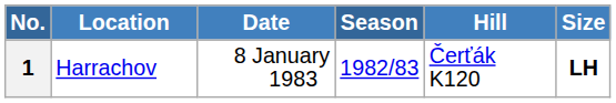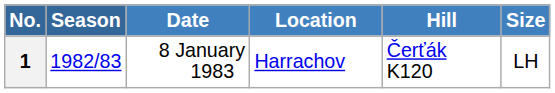 <table class="wikitable sortable" style="font-size:86%; line-height:15px; text-align:left; border:grey solid 1px; border-collapse:collapse; background:#ffffff;">
 <tr style="background:#efefef;">
 <th style="background-color:#369; color:white; width:10px;">No.</th>
+<th style="background-color:#369; color:white;  width:30px;">Season</th>
+<th style="background-color:#4180be; color:white; width:80px;">Date</th>
 <th style="background-color:#4180be; color:white; width:86px;">Location</th>
-<th style="background-color:#4180be; color:white; width:80px;">Date</th>
-<th style="background-color:#369; color:white;  width:30px;">Season</th>
 <th style="background-color:#4180be; color:white; width:77px;">Hill</th>
 <th style="background-color:#4180be; color:white; width:25px;">Size</th>
 </tr>
 <tr>
 <th scope=row style="text-align:center;">1</th>
+<td align=center><a href='#'>1982/83</a></td>
+<td align=right>8 January 1983  </td>
 <td> <a href='#'>Harrachov</a></td>
-<td align=right>8 January 1983  </td>
-<td align=center><a href='#'>1982/83</a></td>
 <td><a href='#'>Čerťák</a> K120</td>
-<td align=center><strong>LH</strong></td>
+<td align=center>LH</td>
 </tr>
 </table>
